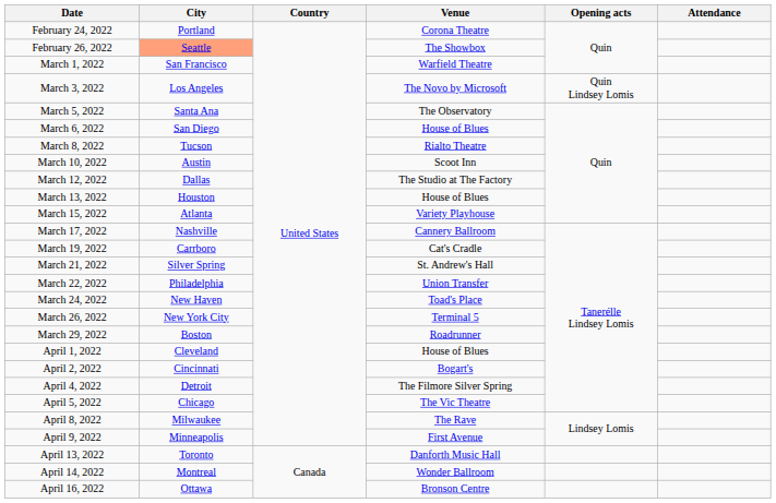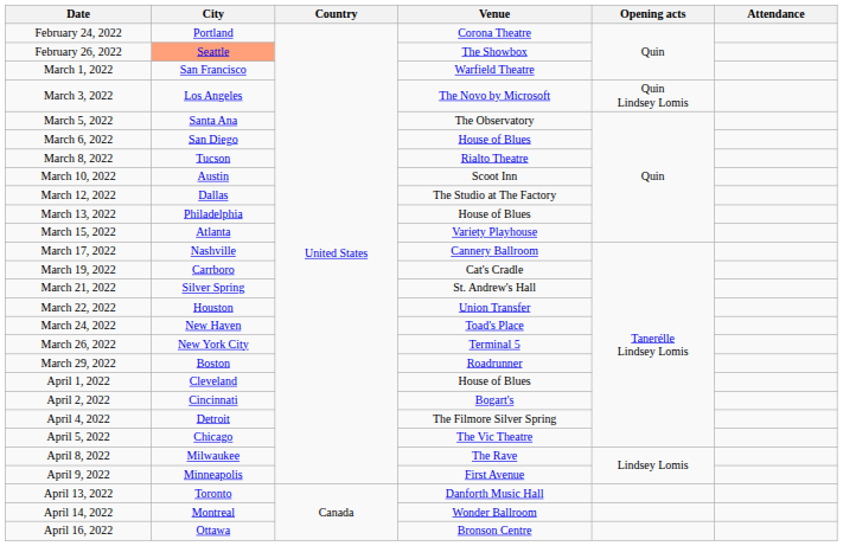 <table class="wikitable" style="text-align:center;">
 <tr>
 <th scope="col" style="width:12em;">Date</th>
 <th scope="col" style="width:10em;">City</th>
 <th scope="col" style="width:10em;">Country</th>
 <th scope="col" style="width:16em;">Venue</th>
 <th scope="col" style="width:10em;">Opening acts</th>
 <th scope="col" style="width:10em;">Attendance</th>
 </tr>
 <tr>
 <td>February 24, 2022</td>
 <td><a href='#'>Portland</a></td>
 <td rowspan="24"><a href='#'>United States</a></td>
 <td><a href='#'>Corona Theatre</a></td>
 <td rowspan="3">Quin</td>
 <td></td>
 </tr>
 <tr>
 <td>February 26, 2022</td>
 <td style="background: lightsalmon;"><a href='#'>Seattle</a></td>
 <td><a href='#'>The Showbox</a></td>
 <td></td>
 </tr>
 <tr>
 <td>March 1, 2022</td>
 <td><a href='#'>San Francisco</a></td>
 <td><a href='#'>Warfield Theatre</a></td>
 <td></td>
 </tr>
 <tr>
 <td>March 3, 2022</td>
 <td><a href='#'>Los Angeles</a></td>
 <td><a href='#'>The Novo by Microsoft</a></td>
 <td>Quin<br>Lindsey Lomis</td>
 <td></td>
 </tr>
 <tr>
 <td>March 5, 2022</td>
 <td><a href='#'>Santa Ana</a></td>
 <td>The Observatory</td>
 <td rowspan="7">Quin</td>
 <td></td>
 </tr>
 <tr>
 <td>March 6, 2022</td>
 <td><a href='#'>San Diego</a></td>
 <td><a href='#'>House of Blues</a></td>
 <td></td>
 </tr>
 <tr>
 <td>March 8, 2022</td>
 <td><a href='#'>Tucson</a></td>
 <td><a href='#'>Rialto Theatre</a></td>
 <td></td>
 </tr>
 <tr>
 <td>March 10, 2022</td>
 <td><a href='#'>Austin</a></td>
 <td Scoot Inn>Scoot Inn</td>
 <td></td>
 </tr>
 <tr>
 <td>March 12, 2022</td>
 <td><a href='#'>Dallas</a></td>
 <td The Studio at the Factory>The Studio at The Factory</td>
 <td></td>
 </tr>
 <tr>
 <td>March 13, 2022</td>
-<td><a href='#'>Houston</a></td>
+<td><a href='#'>Philadelphia</a></td>
 <td>House of Blues</td>
 <td></td>
 </tr>
 <tr>
 <td>March 15, 2022</td>
 <td><a href='#'>Atlanta</a></td>
 <td><a href='#'>Variety Playhouse</a></td>
 <td></td>
 </tr>
 <tr>
 <td>March 17, 2022</td>
 <td><a href='#'>Nashville</a></td>
 <td><a href='#'>Cannery Ballroom</a></td>
 <td rowspan="11"><a href='#'>Tanerélle</a><br>Lindsey Lomis</td>
 <td></td>
 </tr>
 <tr>
 <td>March 19, 2022</td>
 <td><a href='#'>Carrboro</a></td>
 <td>Cat's Cradle</td>
 <td></td>
 </tr>
 <tr>
 <td>March 21, 2022</td>
 <td><a href='#'>Silver Spring</a></td>
 <td St. Andrew's>St. Andrew's Hall</td>
 <td></td>
 </tr>
 <tr>
 <td>March 22, 2022</td>
-<td><a href='#'>Philadelphia</a></td>
+<td><a href='#'>Houston</a></td>
 <td><a href='#'>Union Transfer</a></td>
 <td></td>
 </tr>
 <tr>
 <td>March 24, 2022</td>
 <td><a href='#'>New Haven</a></td>
 <td><a href='#'>Toad's Place</a></td>
 <td></td>
 </tr>
 <tr>
 <td>March 26, 2022</td>
 <td><a href='#'>New York City</a></td>
 <td><a href='#'>Terminal 5</a></td>
 <td></td>
 </tr>
 <tr>
 <td>March 29, 2022</td>
 <td><a href='#'>Boston</a></td>
 <td><a href='#'>Roadrunner</a></td>
 <td></td>
 </tr>
 <tr>
 <td>April 1, 2022</td>
 <td><a href='#'>Cleveland</a></td>
 <td House of Blues>House of Blues</td>
 <td></td>
 </tr>
 <tr>
 <td>April 2, 2022</td>
 <td><a href='#'>Cincinnati</a></td>
 <td><a href='#'>Bogart's</a></td>
 <td></td>
 </tr>
 <tr>
 <td>April 4, 2022</td>
 <td><a href='#'>Detroit</a></td>
 <td The Filmore Silver Spring>The Filmore Silver Spring</td>
 <td></td>
 </tr>
 <tr>
 <td>April 5, 2022</td>
 <td><a href='#'>Chicago</a></td>
 <td><a href='#'>The Vic Theatre</a></td>
 <td></td>
 </tr>
 <tr>
 <td>April 8, 2022</td>
 <td><a href='#'>Milwaukee</a></td>
 <td><a href='#'>The Rave</a></td>
 <td rowspan="2">Lindsey Lomis</td>
 <td></td>
 </tr>
 <tr>
 <td>April 9, 2022</td>
 <td><a href='#'>Minneapolis</a></td>
 <td><a href='#'>First Avenue</a></td>
 <td></td>
 </tr>
 <tr>
 <td>April 13, 2022</td>
 <td><a href='#'>Toronto</a></td>
 <td rowspan="3">Canada</td>
 <td><a href='#'>Danforth Music Hall</a></td>
 <td></td>
 <td></td>
 </tr>
 <tr>
 <td>April 14, 2022</td>
 <td><a href='#'>Montreal</a></td>
 <td><a href='#'>Wonder Ballroom</a></td>
 <td></td>
 <td></td>
 </tr>
 <tr>
 <td>April 16, 2022</td>
 <td><a href='#'>Ottawa</a></td>
 <td><a href='#'>Bronson Centre</a></td>
 <td></td>
 <td></td>
 </tr>
 </table>
